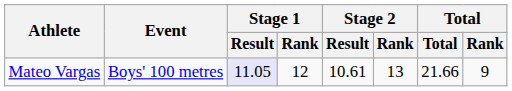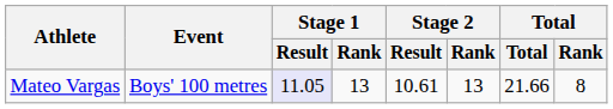 <table class="wikitable" style="font-size:90%">
 <tr>
 <th rowspan=2>Athlete</th>
 <th rowspan=2>Event</th>
 <th colspan=2>Stage 1</th>
 <th colspan=2>Stage 2</th>
 <th colspan=2>Total</th>
 </tr>
 <tr style="font-size:95%">
 <th>Result</th>
 <th>Rank</th>
 <th>Result</th>
 <th>Rank</th>
 <th>Total</th>
 <th>Rank</th>
 </tr>
 <tr align=center>
 <td align=left><a href='#'>Mateo Vargas</a></td>
 <td align=left><a href='#'>Boys' 100 metres</a></td>
 <td style="background: lavender;">11.05</td>
-<td>12</td>
+<td>13</td>
 <td>10.61</td>
 <td>13</td>
 <td>21.66</td>
-<td>9</td>
+<td>8</td>
 </tr>
 </table>
